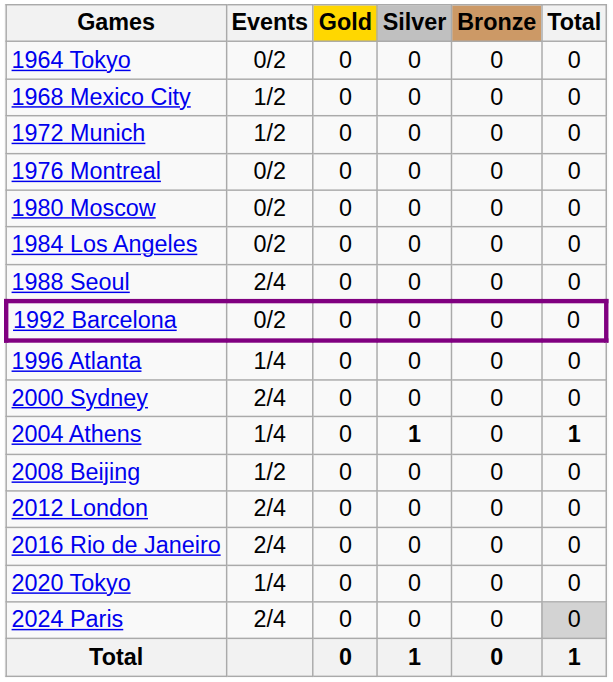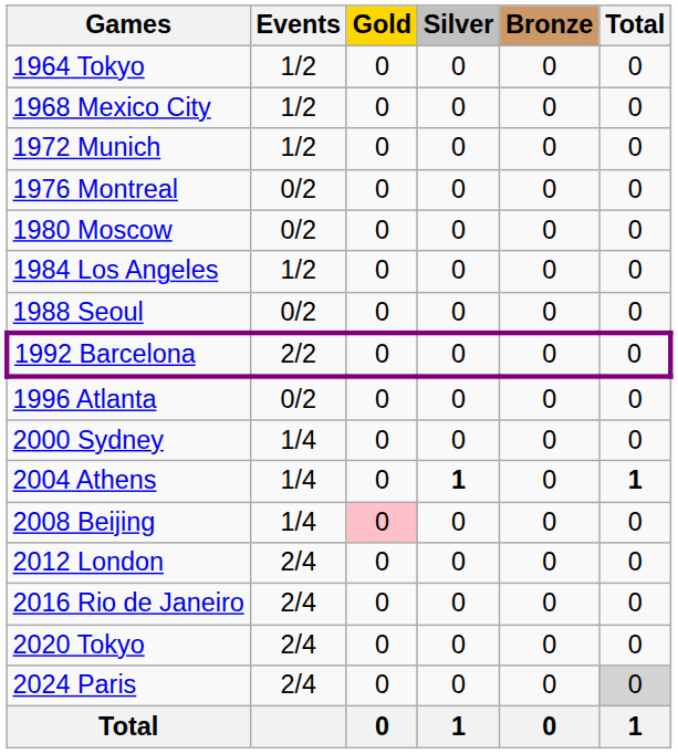 <table class="wikitable sortable" style="text-align:center">
 <tr>
 <th>Games</th>
 <th>Events</th>
 <th style="background-color:gold;">Gold</th>
 <th style="background-color:silver;">Silver</th>
 <th style="background-color:#c96;">Bronze</th>
 <th>Total</th>
 </tr>
 <tr>
 <td align=left> <a href='#'>1964 Tokyo</a></td>
-<td>0/2</td>
+<td>1/2</td>
 <td>0</td>
 <td>0</td>
 <td>0</td>
 <td>0</td>
 </tr>
 <tr>
 <td align=left> <a href='#'>1968 Mexico City</a></td>
 <td>1/2</td>
 <td>0</td>
 <td>0</td>
 <td>0</td>
 <td>0</td>
 </tr>
 <tr>
 <td align=left> <a href='#'>1972 Munich</a></td>
 <td>1/2</td>
 <td>0</td>
 <td>0</td>
 <td>0</td>
 <td>0</td>
 </tr>
 <tr>
 <td align=left> <a href='#'>1976 Montreal</a></td>
 <td>0/2</td>
 <td>0</td>
 <td>0</td>
 <td>0</td>
 <td>0</td>
 </tr>
 <tr>
 <td align=left> <a href='#'>1980 Moscow</a></td>
 <td>0/2</td>
 <td>0</td>
 <td>0</td>
 <td>0</td>
 <td>0</td>
 </tr>
 <tr>
 <td align=left> <a href='#'>1984 Los Angeles</a></td>
-<td>0/2</td>
+<td>1/2</td>
 <td>0</td>
 <td>0</td>
 <td>0</td>
 <td>0</td>
 </tr>
 <tr>
 <td align=left> <a href='#'>1988 Seoul</a></td>
-<td>2/4</td>
+<td>0/2</td>
 <td>0</td>
 <td>0</td>
 <td>0</td>
 <td>0</td>
 </tr>
 <tr>
 </tr>
 <tr align=center style="border: 3px solid purple">
 <td align=left> <a href='#'>1992 Barcelona</a></td>
+<td>2/2</td>
+<td>0</td>
+<td>0</td>
+<td>0</td>
+<td>0</td>
+</tr>
+<tr>
+<td align=left> <a href='#'>1996 Atlanta</a></td>
 <td>0/2</td>
 <td>0</td>
 <td>0</td>
 <td>0</td>
 <td>0</td>
 </tr>
 <tr>
-<td align=left> <a href='#'>1996 Atlanta</a></td>
+<td align=left> <a href='#'>2000 Sydney</a></td>
 <td>1/4</td>
-<td>0</td>
-<td>0</td>
-<td>0</td>
-<td>0</td>
-</tr>
-<tr>
-<td align=left> <a href='#'>2000 Sydney</a></td>
-<td>2/4</td>
 <td>0</td>
 <td>0</td>
 <td>0</td>
 <td>0</td>
 </tr>
 <tr>
 <td align=left> <a href='#'>2004 Athens</a></td>
 <td>1/4</td>
 <td>0</td>
 <td><strong>1</strong></td>
 <td>0</td>
 <td><strong>1</strong></td>
 </tr>
 <tr>
 <td align=left> <a href='#'>2008 Beijing</a></td>
-<td>1/2</td>
-<td>0</td>
+<td>1/4</td>
+<td style="background: pink;">0</td>
 <td>0</td>
 <td>0</td>
 <td>0</td>
 </tr>
 <tr>
 <td align=left> <a href='#'>2012 London</a></td>
 <td>2/4</td>
 <td>0</td>
 <td>0</td>
 <td>0</td>
 <td>0</td>
 </tr>
 <tr>
 <td align=left> <a href='#'>2016 Rio de Janeiro</a></td>
 <td>2/4</td>
 <td>0</td>
 <td>0</td>
 <td>0</td>
 <td>0</td>
 </tr>
 <tr>
 <td align=left> <a href='#'>2020 Tokyo</a></td>
-<td>1/4</td>
+<td>2/4</td>
 <td>0</td>
 <td>0</td>
 <td>0</td>
 <td>0</td>
 </tr>
 <tr>
 <td align=left> <a href='#'>2024 Paris</a></td>
 <td>2/4</td>
 <td>0</td>
 <td>0</td>
 <td>0</td>
 <td style="background: lightgrey;">0</td>
 </tr>
 <tr>
 <th>Total</th>
 <th></th>
 <th>0</th>
 <th>1</th>
 <th>0</th>
 <th>1</th>
 </tr>
 </table>
